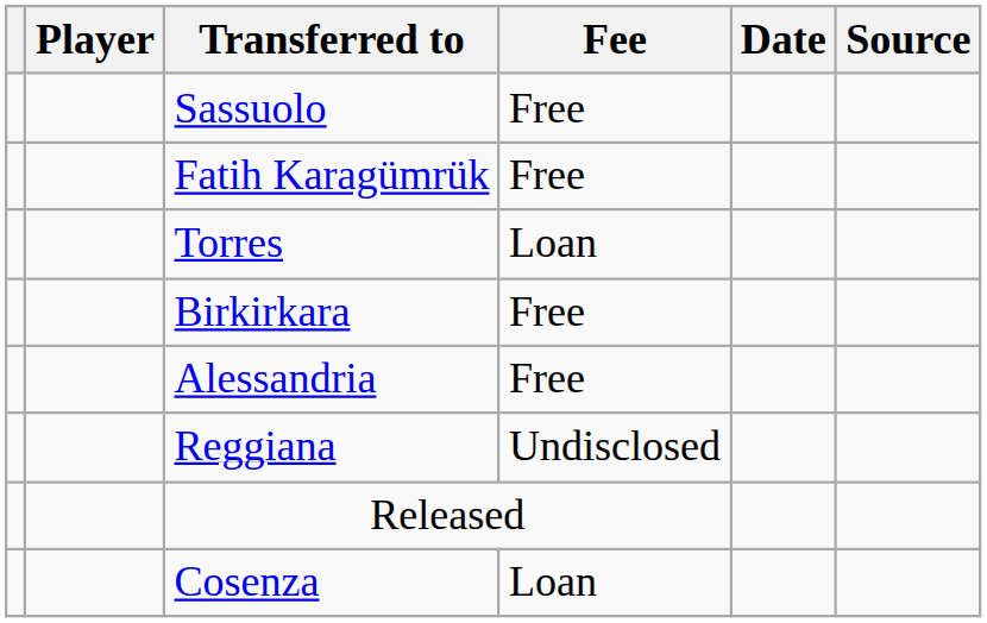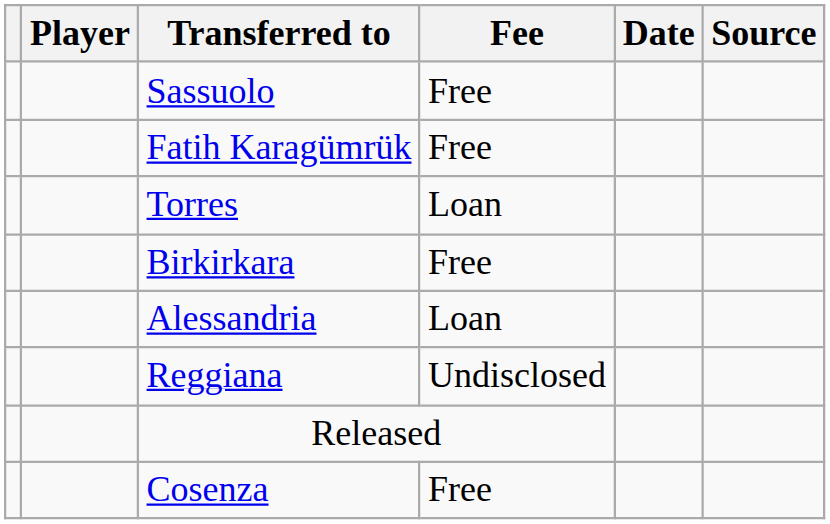 <table class="wikitable plainrowheaders sortable">
 <tr>
 <th></th>
 <th scope="col">Player</th>
 <th>Transferred to</th>
 <th style="width: 65px;">Fee</th>
 <th scope="col">Date</th>
 <th scope="col">Source</th>
 </tr>
 <tr>
 <td align="center"></td>
 <td></td>
 <td> <a href='#'>Sassuolo</a></td>
 <td>Free</td>
 <td></td>
 <td></td>
 </tr>
 <tr>
 <td align="center"></td>
 <td></td>
 <td> <a href='#'>Fatih Karagümrük</a></td>
 <td>Free</td>
 <td></td>
 <td></td>
 </tr>
 <tr>
 <td align="center"></td>
 <td></td>
 <td> <a href='#'>Torres</a></td>
 <td>Loan</td>
 <td></td>
 <td></td>
 </tr>
 <tr>
 <td align="center"></td>
 <td></td>
 <td> <a href='#'>Birkirkara</a></td>
 <td>Free</td>
 <td></td>
 <td></td>
 </tr>
 <tr>
 <td align="center"></td>
 <td></td>
 <td> <a href='#'>Alessandria</a></td>
-<td>Free</td>
+<td>Loan</td>
 <td></td>
 <td></td>
 </tr>
 <tr>
 <td align="center"></td>
 <td></td>
 <td> <a href='#'>Reggiana</a></td>
 <td>Undisclosed</td>
 <td></td>
 <td></td>
 </tr>
 <tr>
 <td align="center"></td>
 <td></td>
 <td colspan="2" style="text-align: center;">Released</td>
 <td></td>
 <td></td>
 </tr>
 <tr>
 <td align="center"></td>
 <td></td>
 <td> <a href='#'>Cosenza</a></td>
-<td>Loan</td>
+<td>Free</td>
 <td></td>
 <td></td>
 </tr>
 </table>
